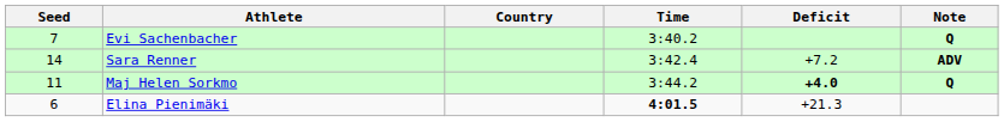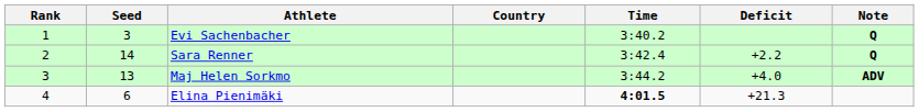 <table class="wikitable sortable" style="text-align:center" width=60%>
 <tr>
+<th>Rank</th>
 <th>Seed</th>
 <th>Athlete</th>
 <th>Country</th>
 <th>Time</th>
 <th>Deficit</th>
 <th>Note</th>
 </tr>
 <tr bgcolor="#ccffcc">
-<td>7</td>
+<td>1</td>
+<td>3</td>
 <td align=left><a href='#'>Evi Sachenbacher</a></td>
 <td align=left></td>
 <td>3:40.2</td>
 <td></td>
 <td><strong>Q</strong></td>
 </tr>
 <tr bgcolor="#ccffcc">
+<td>2</td>
 <td>14</td>
 <td align=left><a href='#'>Sara Renner</a></td>
 <td align=left></td>
 <td>3:42.4</td>
-<td>+7.2</td>
-<td><strong>ADV</strong></td>
+<td>+2.2</td>
+<td><strong>Q</strong></td>
 </tr>
 <tr bgcolor="#ccffcc">
-<td>11</td>
+<td>3</td>
+<td>13</td>
 <td align=left><a href='#'>Maj Helen Sorkmo</a></td>
 <td align=left></td>
 <td>3:44.2</td>
-<td><strong>+4.0</strong></td>
-<td><strong>Q</strong></td>
+<td>+4.0</td>
+<td><strong>ADV</strong></td>
 </tr>
 <tr>
+<td>4</td>
 <td>6</td>
 <td align=left><a href='#'>Elina Pienimäki</a></td>
 <td align=left></td>
 <td><strong>4:01.5</strong></td>
 <td>+21.3</td>
 <td></td>
 </tr>
 </table>
